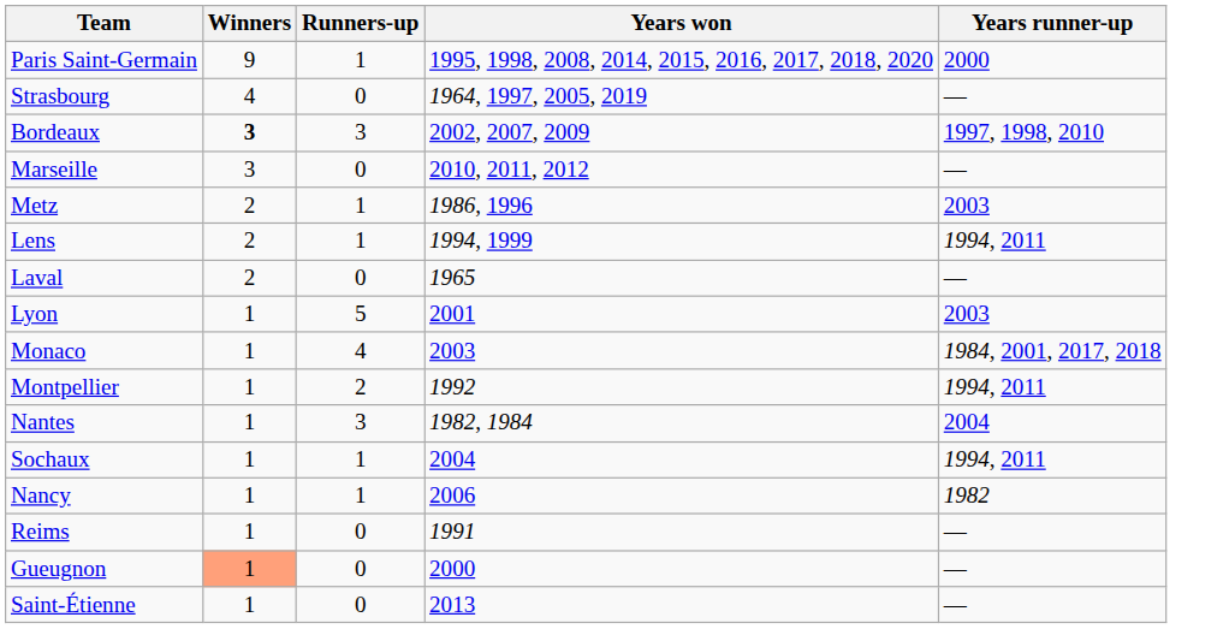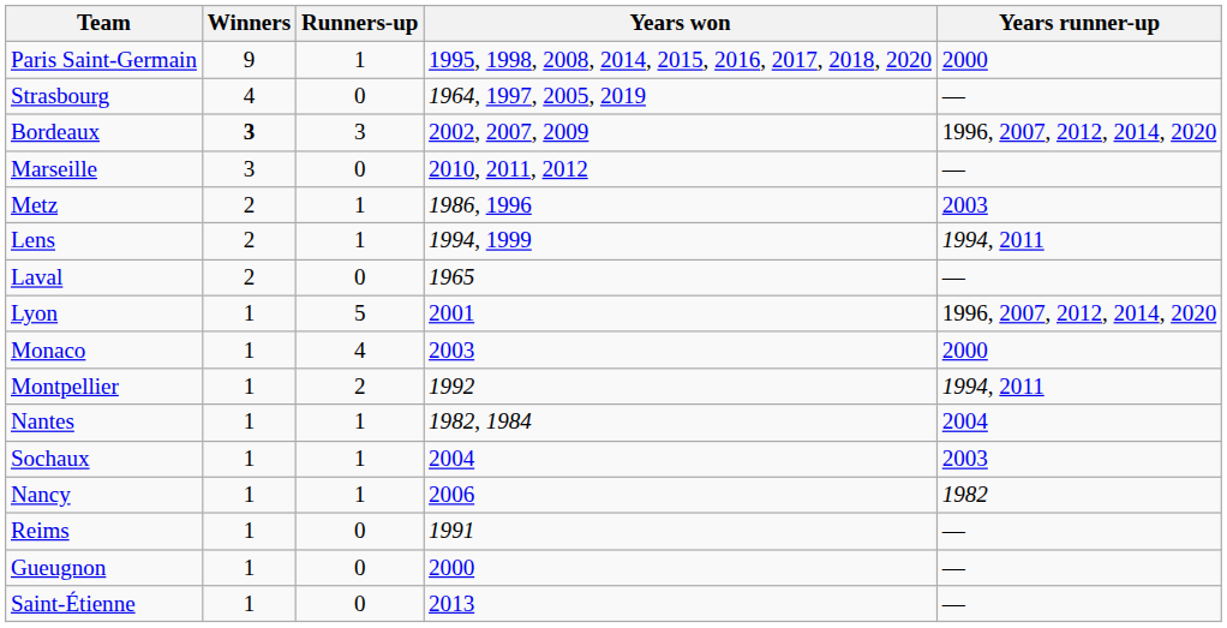 <table class="wikitable sortable" border="1">
 <tr>
 <th>Team</th>
 <th>Winners</th>
 <th>Runners-up</th>
 <th class="unsortable">Years won</th>
 <th class="unsortable">Years runner-up</th>
 </tr>
 <tr>
 <td><a href='#'>Paris Saint-Germain</a></td>
 <td align=center>9</td>
 <td align=center>1</td>
 <td align=left><a href='#'>1995</a>, <a href='#'>1998</a>, <a href='#'>2008</a>, <a href='#'>2014</a>, <a href='#'>2015</a>, <a href='#'>2016</a>, <a href='#'>2017</a>, <a href='#'>2018</a>, <a href='#'>2020</a></td>
 <td align=left><a href='#'>2000</a></td>
 </tr>
 <tr>
 <td><a href='#'>Strasbourg</a></td>
 <td align=center>4</td>
 <td align=center>0</td>
 <td align=left><em>1964</em>, <a href='#'>1997</a>, <a href='#'>2005</a>, <a href='#'>2019</a></td>
 <td align=left>—</td>
 </tr>
 <tr>
 <td><a href='#'>Bordeaux</a></td>
 <td align=center><strong>3</strong></td>
 <td align=center>3</td>
 <td align=left><a href='#'>2002</a>, <a href='#'>2007</a>, <a href='#'>2009</a></td>
-<td align=left><a href='#'>1997</a>, <a href='#'>1998</a>, <a href='#'>2010</a></td>
+<td align=left>1996, <a href='#'>2007</a>, <a href='#'>2012</a>, <a href='#'>2014</a>, <a href='#'>2020</a></td>
 </tr>
 <tr>
 <td><a href='#'>Marseille</a></td>
 <td align=center>3</td>
 <td align=center>0</td>
 <td align=left><a href='#'>2010</a>, <a href='#'>2011</a>, <a href='#'>2012</a></td>
 <td align=left>—</td>
 </tr>
 <tr>
 <td><a href='#'>Metz</a></td>
 <td align=center>2</td>
 <td align=center>1</td>
 <td align=left><em>1986</em>, <a href='#'>1996</a></td>
 <td align=left><a href='#'>2003</a></td>
 </tr>
 <tr>
 <td><a href='#'>Lens</a></td>
 <td align=center>2</td>
 <td align=center>1</td>
 <td align=left><em>1994</em>, <a href='#'>1999</a></td>
 <td align=left><em>1994</em>, <a href='#'>2011</a></td>
 </tr>
 <tr>
 <td><a href='#'>Laval</a></td>
 <td align=center>2</td>
 <td align=center>0</td>
 <td align=left><em>1965</em></td>
 <td align=left>—</td>
 </tr>
 <tr>
 <td><a href='#'>Lyon</a></td>
 <td align=center>1</td>
 <td align=center>5</td>
 <td align=left><a href='#'>2001</a></td>
-<td align=left><a href='#'>2003</a></td>
+<td align=left>1996, <a href='#'>2007</a>, <a href='#'>2012</a>, <a href='#'>2014</a>, <a href='#'>2020</a></td>
 </tr>
 <tr>
 <td><a href='#'>Monaco</a></td>
 <td align=center>1</td>
 <td align=center>4</td>
 <td align=left><a href='#'>2003</a></td>
-<td align=left><em>1984</em>, <a href='#'>2001</a>, <a href='#'>2017</a>, <a href='#'>2018</a></td>
+<td align=left><a href='#'>2000</a></td>
 </tr>
 <tr>
 <td><a href='#'>Montpellier</a></td>
 <td align=center>1</td>
 <td align=center>2</td>
 <td align=left><em>1992</em></td>
 <td align=left><em>1994</em>, <a href='#'>2011</a></td>
 </tr>
 <tr>
 <td><a href='#'>Nantes</a></td>
 <td align=center>1</td>
-<td align=center>3</td>
+<td align=center>1</td>
 <td align=left><em>1982</em>, <em>1984</em></td>
 <td align=left><a href='#'>2004</a></td>
 </tr>
 <tr>
 <td><a href='#'>Sochaux</a></td>
 <td align=center>1</td>
 <td align=center>1</td>
 <td align=left><a href='#'>2004</a></td>
-<td align=left><em>1994</em>, <a href='#'>2011</a></td>
+<td align=left><a href='#'>2003</a></td>
 </tr>
 <tr>
 <td><a href='#'>Nancy</a></td>
 <td align=center>1</td>
 <td align=center>1</td>
 <td align=left><a href='#'>2006</a></td>
 <td align=left><em>1982</em></td>
 </tr>
 <tr>
 <td><a href='#'>Reims</a></td>
 <td align=center>1</td>
 <td align=center>0</td>
 <td align=left><em>1991</em></td>
 <td align=left>—</td>
 </tr>
 <tr>
 <td><a href='#'>Gueugnon</a></td>
-<td align=center style="background: lightsalmon;">1</td>
+<td align=center>1</td>
 <td align=center>0</td>
 <td align=left><a href='#'>2000</a></td>
 <td align=left>—</td>
 </tr>
 <tr>
 <td><a href='#'>Saint-Étienne</a></td>
 <td align=center>1</td>
 <td align=center>0</td>
 <td align=left><a href='#'>2013</a></td>
 <td align=left>—</td>
 </tr>
 </table>
